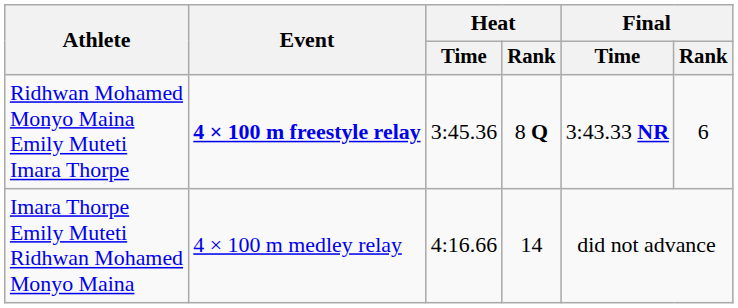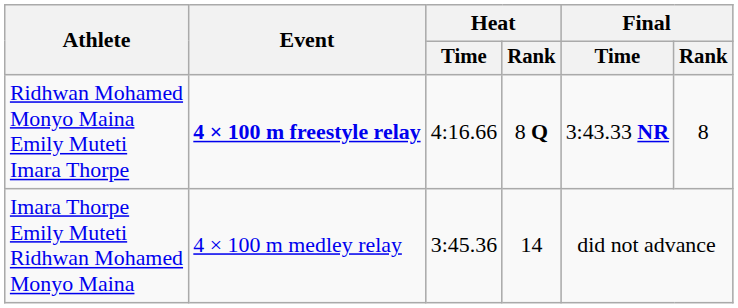 <table class=wikitable style=font-size:90%>
 <tr>
 <th rowspan=2>Athlete</th>
 <th rowspan=2>Event</th>
 <th colspan=2>Heat</th>
 <th colspan=2>Final</th>
 </tr>
 <tr style=font-size:95%>
 <th>Time</th>
 <th>Rank</th>
 <th>Time</th>
 <th>Rank</th>
 </tr>
 <tr align=center>
 <td align=left><a href='#'>Ridhwan Mohamed</a><br><a href='#'>Monyo Maina</a><br><a href='#'>Emily Muteti</a><br><a href='#'>Imara Thorpe</a></td>
 <td align=left><strong><a href='#'>4 × 100 m freestyle relay</a></strong></td>
-<td>3:45.36</td>
+<td>4:16.66</td>
 <td>8 <strong>Q</strong></td>
 <td>3:43.33 <strong><a href='#'>NR</a></strong></td>
-<td>6</td>
+<td>8</td>
 </tr>
 <tr align=center>
 <td align=left><a href='#'>Imara Thorpe</a><br><a href='#'>Emily Muteti</a><br><a href='#'>Ridhwan Mohamed</a><br><a href='#'>Monyo Maina</a></td>
 <td align=left><a href='#'>4 × 100 m medley relay</a></td>
-<td>4:16.66</td>
+<td>3:45.36</td>
 <td>14</td>
 <td colspan="2">did not advance</td>
 </tr>
 </table>
